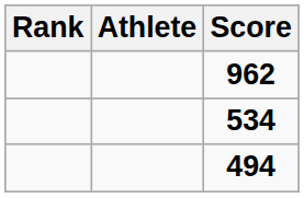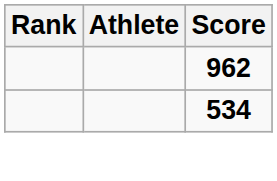 <table class=wikitable style="text-align:center;">
 <tr>
 <th>Rank</th>
 <th>Athlete</th>
 <th>Score</th>
 </tr>
 <tr>
 <td></td>
 <td align=left></td>
 <td><strong>962</strong></td>
 </tr>
 <tr>
 <td></td>
 <td align=left></td>
 <td><strong>534</strong></td>
 </tr>
-<tr>
-<td></td>
-<td align=left></td>
-<td><strong>494</strong></td>
-</tr>
 </table>
